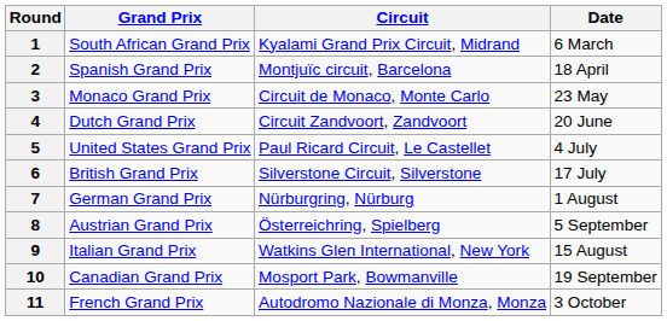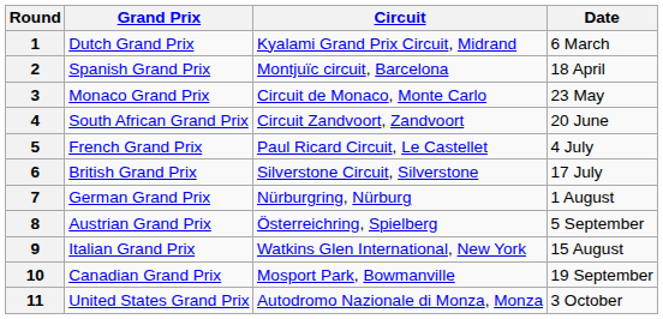 <table class="wikitable" style="font-size: 85%;">
 <tr>
 <th>Round</th>
 <th><a href='#'>Grand Prix</a></th>
 <th><a href='#'>Circuit</a></th>
 <th>Date</th>
 </tr>
 <tr>
 <th>1</th>
-<td><a href='#'>South African Grand Prix</a></td>
+<td><a href='#'>Dutch Grand Prix</a></td>
 <td> <a href='#'>Kyalami Grand Prix Circuit</a>, <a href='#'>Midrand</a></td>
 <td>6 March</td>
 </tr>
 <tr>
 <th>2</th>
 <td><a href='#'>Spanish Grand Prix</a></td>
 <td> <a href='#'>Montjuïc circuit</a>, <a href='#'>Barcelona</a></td>
 <td>18 April</td>
 </tr>
 <tr>
 <th>3</th>
 <td><a href='#'>Monaco Grand Prix</a></td>
 <td> <a href='#'>Circuit de Monaco</a>, <a href='#'>Monte Carlo</a></td>
 <td>23 May</td>
 </tr>
 <tr>
 <th>4</th>
-<td><a href='#'>Dutch Grand Prix</a></td>
+<td><a href='#'>South African Grand Prix</a></td>
 <td> <a href='#'>Circuit Zandvoort</a>, <a href='#'>Zandvoort</a></td>
 <td>20 June</td>
 </tr>
 <tr>
 <th>5</th>
-<td><a href='#'>United States Grand Prix</a></td>
+<td><a href='#'>French Grand Prix</a></td>
 <td> <a href='#'>Paul Ricard Circuit</a>, <a href='#'>Le Castellet</a></td>
 <td>4 July</td>
 </tr>
 <tr>
 <th>6</th>
 <td><a href='#'>British Grand Prix</a></td>
 <td> <a href='#'>Silverstone Circuit</a>, <a href='#'>Silverstone</a></td>
 <td>17 July</td>
 </tr>
 <tr>
 <th>7</th>
 <td><a href='#'>German Grand Prix</a></td>
 <td> <a href='#'>Nürburgring</a>, <a href='#'>Nürburg</a></td>
 <td>1 August</td>
 </tr>
 <tr>
 <th>8</th>
 <td><a href='#'>Austrian Grand Prix</a></td>
 <td> <a href='#'>Österreichring</a>, <a href='#'>Spielberg</a></td>
 <td>5 September</td>
 </tr>
 <tr>
 <th>9</th>
 <td><a href='#'>Italian Grand Prix</a></td>
 <td> <a href='#'>Watkins Glen International</a>, <a href='#'>New York</a></td>
 <td>15 August</td>
 </tr>
 <tr>
 <th>10</th>
 <td><a href='#'>Canadian Grand Prix</a></td>
 <td> <a href='#'>Mosport Park</a>, <a href='#'>Bowmanville</a></td>
 <td>19 September</td>
 </tr>
 <tr>
 <th>11</th>
-<td><a href='#'>French Grand Prix</a></td>
+<td><a href='#'>United States Grand Prix</a></td>
 <td> <a href='#'>Autodromo Nazionale di Monza</a>, <a href='#'>Monza</a></td>
 <td>3 October</td>
 </tr>
 <tr>
 </tr>
 </table>
